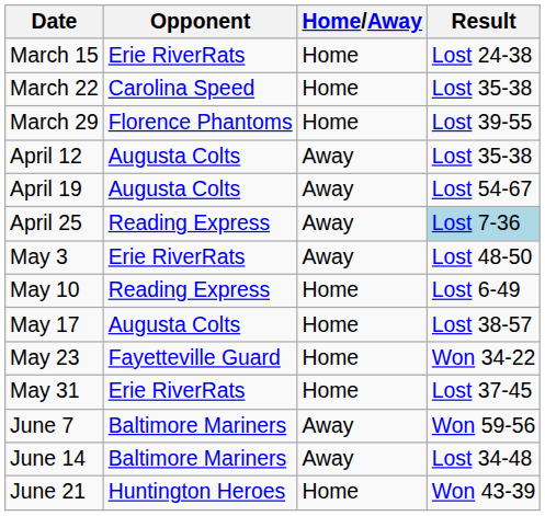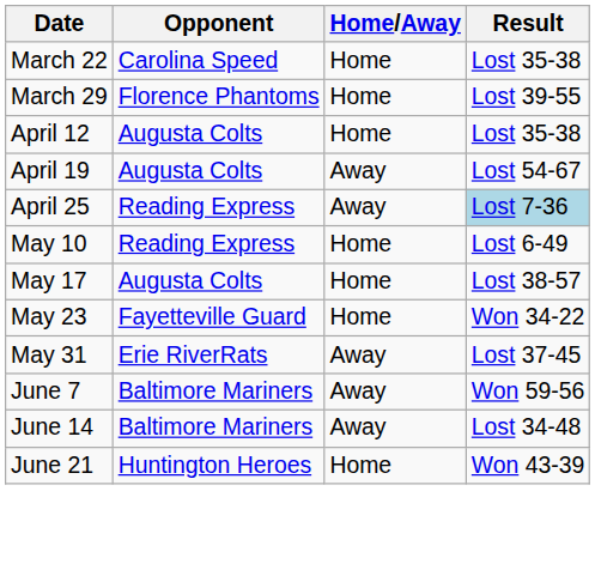 <table class="wikitable">
 <tr>
 <th>Date</th>
 <th>Opponent</th>
 <th><a href='#'>Home</a>/<a href='#'>Away</a></th>
 <th>Result</th>
-</tr>
-<tr>
-<td>March 15</td>
-<td><a href='#'>Erie RiverRats</a></td>
-<td>Home</td>
-<td><a href='#'>Lost</a> 24-38</td>
 </tr>
 <tr>
 <td>March 22</td>
 <td><a href='#'>Carolina Speed</a></td>
 <td>Home</td>
 <td><a href='#'>Lost</a> 35-38</td>
 </tr>
 <tr>
 <td>March 29</td>
 <td><a href='#'>Florence Phantoms</a></td>
 <td>Home</td>
 <td><a href='#'>Lost</a> 39-55</td>
 </tr>
 <tr>
 <td>April 12</td>
 <td><a href='#'>Augusta Colts</a></td>
-<td>Away</td>
+<td>Home</td>
 <td><a href='#'>Lost</a> 35-38</td>
 </tr>
 <tr>
 <td>April 19</td>
 <td><a href='#'>Augusta Colts</a></td>
 <td>Away</td>
 <td><a href='#'>Lost</a> 54-67</td>
 </tr>
 <tr>
 <td>April 25</td>
 <td><a href='#'>Reading Express</a></td>
 <td>Away</td>
 <td style="background: lightblue;"><a href='#'>Lost</a> 7-36</td>
-</tr>
-<tr>
-<td>May 3</td>
-<td><a href='#'>Erie RiverRats</a></td>
-<td>Away</td>
-<td><a href='#'>Lost</a> 48-50</td>
 </tr>
 <tr>
 <td>May 10</td>
 <td><a href='#'>Reading Express</a></td>
 <td>Home</td>
 <td><a href='#'>Lost</a> 6-49</td>
 </tr>
 <tr>
 <td>May 17</td>
 <td><a href='#'>Augusta Colts</a></td>
 <td>Home</td>
 <td><a href='#'>Lost</a> 38-57</td>
 </tr>
 <tr>
 <td>May 23</td>
 <td><a href='#'>Fayetteville Guard</a></td>
 <td>Home</td>
 <td><a href='#'>Won</a> 34-22</td>
 </tr>
 <tr>
 <td>May 31</td>
 <td><a href='#'>Erie RiverRats</a></td>
-<td>Home</td>
+<td>Away</td>
 <td><a href='#'>Lost</a> 37-45</td>
 </tr>
 <tr>
 <td>June 7</td>
 <td><a href='#'>Baltimore Mariners</a></td>
 <td>Away</td>
 <td><a href='#'>Won</a> 59-56</td>
 </tr>
 <tr>
 <td>June 14</td>
 <td><a href='#'>Baltimore Mariners</a></td>
 <td>Away</td>
 <td><a href='#'>Lost</a> 34-48</td>
 </tr>
 <tr>
 <td>June 21</td>
 <td><a href='#'>Huntington Heroes</a></td>
 <td>Home</td>
 <td><a href='#'>Won</a> 43-39</td>
 </tr>
 </table>
